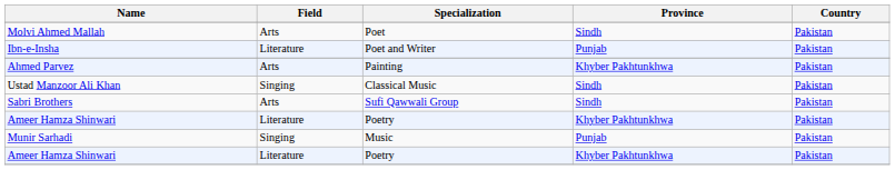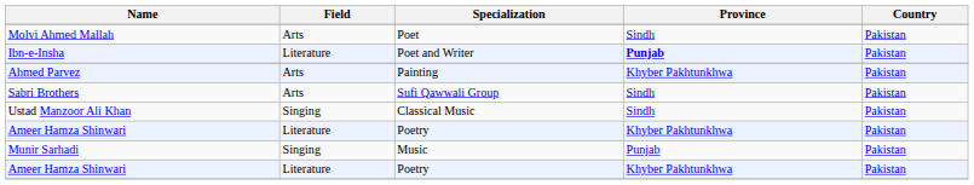 <table class="wikitable sortable" width="100%">
 <tr>
 <th>Name</th>
 <th>Field</th>
 <th>Specialization</th>
 <th>Province</th>
 <th>Country</th>
 </tr>
 <tr bgcolor=#edf3fe>
 </tr>
 <tr>
 <td><a href='#'>Molvi Ahmed Mallah</a></td>
 <td>Arts</td>
 <td>Poet</td>
 <td><a href='#'>Sindh</a></td>
 <td><a href='#'>Pakistan</a></td>
 </tr>
 <tr bgcolor=#edf3fe>
 <td><a href='#'>Ibn-e-Insha</a></td>
 <td>Literature</td>
 <td>Poet and Writer</td>
-<td><a href='#'>Punjab</a></td>
+<td><strong><a href='#'>Punjab</a></strong></td>
 <td><a href='#'>Pakistan</a></td>
 </tr>
 <tr>
 </tr>
 <tr bgcolor=#edf3fe>
 <td><a href='#'>Ahmed Parvez</a></td>
 <td>Arts</td>
 <td>Painting</td>
 <td><a href='#'>Khyber Pakhtunkhwa</a></td>
 <td><a href='#'>Pakistan</a></td>
 </tr>
 <tr>
-<td>Ustad <a href='#'>Manzoor Ali Khan</a></td>
-<td>Singing</td>
-<td>Classical Music</td>
+<td><a href='#'>Sabri Brothers</a></td>
+<td>Arts</td>
+<td><a href='#'>Sufi Qawwali Group</a></td>
 <td><a href='#'>Sindh</a></td>
 <td><a href='#'>Pakistan</a></td>
 </tr>
 <tr>
-<td><a href='#'>Sabri Brothers</a></td>
-<td>Arts</td>
-<td><a href='#'>Sufi Qawwali Group</a></td>
+<td>Ustad <a href='#'>Manzoor Ali Khan</a></td>
+<td>Singing</td>
+<td>Classical Music</td>
 <td><a href='#'>Sindh</a></td>
 <td><a href='#'>Pakistan</a></td>
 </tr>
 <tr bgcolor=#edf3fe>
 <td><a href='#'>Ameer Hamza Shinwari</a></td>
 <td>Literature</td>
 <td>Poetry</td>
 <td><a href='#'>Khyber Pakhtunkhwa</a></td>
 <td><a href='#'>Pakistan</a></td>
 </tr>
 <tr>
 <td><a href='#'>Munir Sarhadi</a></td>
 <td>Singing</td>
 <td>Music</td>
 <td><a href='#'>Punjab</a></td>
 <td><a href='#'>Pakistan</a></td>
 </tr>
 <tr bgcolor=#edf3fe>
 <td><a href='#'>Ameer Hamza Shinwari</a></td>
 <td>Literature</td>
 <td>Poetry</td>
 <td><a href='#'>Khyber Pakhtunkhwa</a></td>
 <td><a href='#'>Pakistan</a></td>
 </tr>
 <tr>
 </tr>
 </table>
